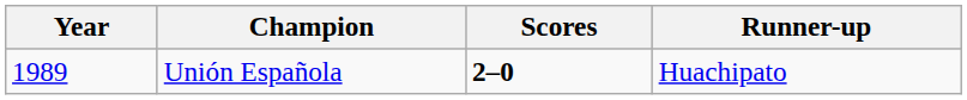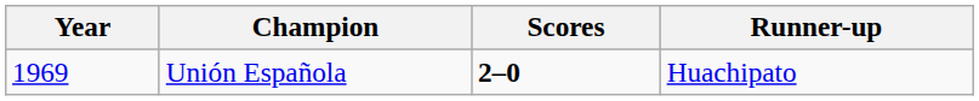 <table class="wikitable sortable" style="text-align:left">
 <tr>
 <th width=80px>Year</th>
 <th width=170px>Champion</th>
 <th width=100px>Scores</th>
 <th width=170px>Runner-up</th>
 </tr>
 <tr ---->
-<td><a href='#'>1989</a></td>
+<td><a href='#'>1969</a></td>
 <td><a href='#'>Unión Española</a></td>
 <td><strong>2–0</strong></td>
 <td><a href='#'>Huachipato</a></td>
 </tr>
 </table>
